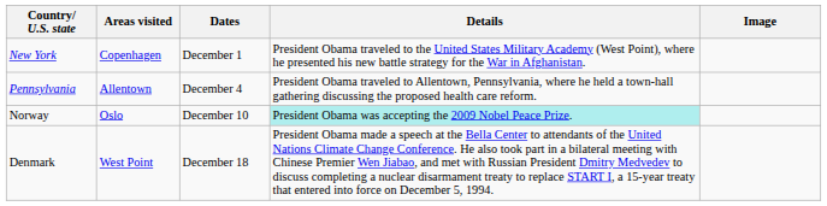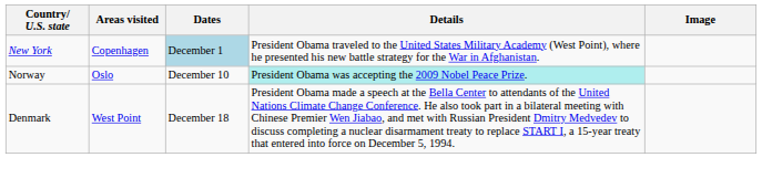 <table class="wikitable" style="margin: 1em auto 1em auto">
 <tr>
 <th width=110>Country/<br><em>U.S. state</em></th>
 <th width=100>Areas visited</th>
 <th width=110>Dates</th>
 <th width=550>Details</th>
 <th width=150>Image</th>
 </tr>
 <tr>
 <td> <em><a href='#'>New York</a></em></td>
 <td><a href='#'>Copenhagen</a></td>
-<td>December 1</td>
+<td style="background: lightblue;">December 1</td>
 <td>President Obama traveled to the <a href='#'>United States Military Academy</a> (West Point), where he presented his new battle strategy for the <a href='#'>War in Afghanistan</a>.</td>
-<td></td>
-</tr>
-<tr>
-<td> <em><a href='#'>Pennsylvania</a></em></td>
-<td><a href='#'>Allentown</a></td>
-<td>December 4</td>
-<td>President Obama traveled to Allentown, Pennsylvania, where he held a town-hall gathering discussing the proposed health care reform.</td>
 <td></td>
 </tr>
 <tr>
 <td> Norway</td>
 <td><a href='#'>Oslo</a></td>
 <td>December 10</td>
 <td style="background: paleturquoise;">President Obama was accepting the <a href='#'>2009 Nobel Peace Prize</a>.</td>
 <td></td>
 </tr>
 <tr>
 <td> Denmark</td>
 <td><a href='#'>West Point</a></td>
 <td>December 18</td>
 <td>President Obama made a speech at the <a href='#'>Bella Center</a> to attendants of the <a href='#'>United Nations Climate Change Conference</a>. He also took part in a bilateral meeting with Chinese Premier <a href='#'>Wen Jiabao</a>, and met with Russian President <a href='#'>Dmitry Medvedev</a> to discuss completing a nuclear disarmament treaty to replace <a href='#'>START I</a>, a 15-year treaty that entered into force on December 5, 1994.</td>
 <td></td>
 </tr>
 </table>
